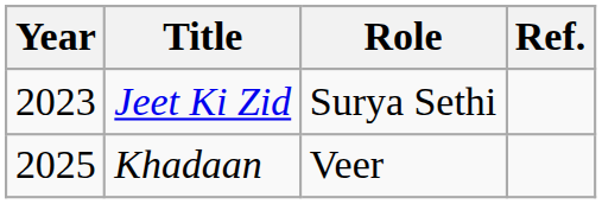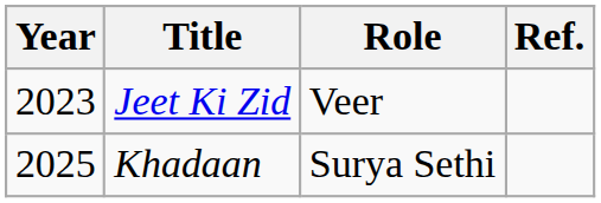 <table class="wikitable">
 <tr>
 <th>Year</th>
 <th>Title</th>
 <th>Role</th>
 <th>Ref.</th>
 </tr>
 <tr>
 <td>2023</td>
 <td><em><a href='#'>Jeet Ki Zid</a></em></td>
-<td>Surya Sethi</td>
+<td>Veer</td>
 <td></td>
 </tr>
 <tr>
 <td>2025</td>
 <td><em>Khadaan</em></td>
-<td>Veer</td>
+<td>Surya Sethi</td>
 <td></td>
 </tr>
 </table>
